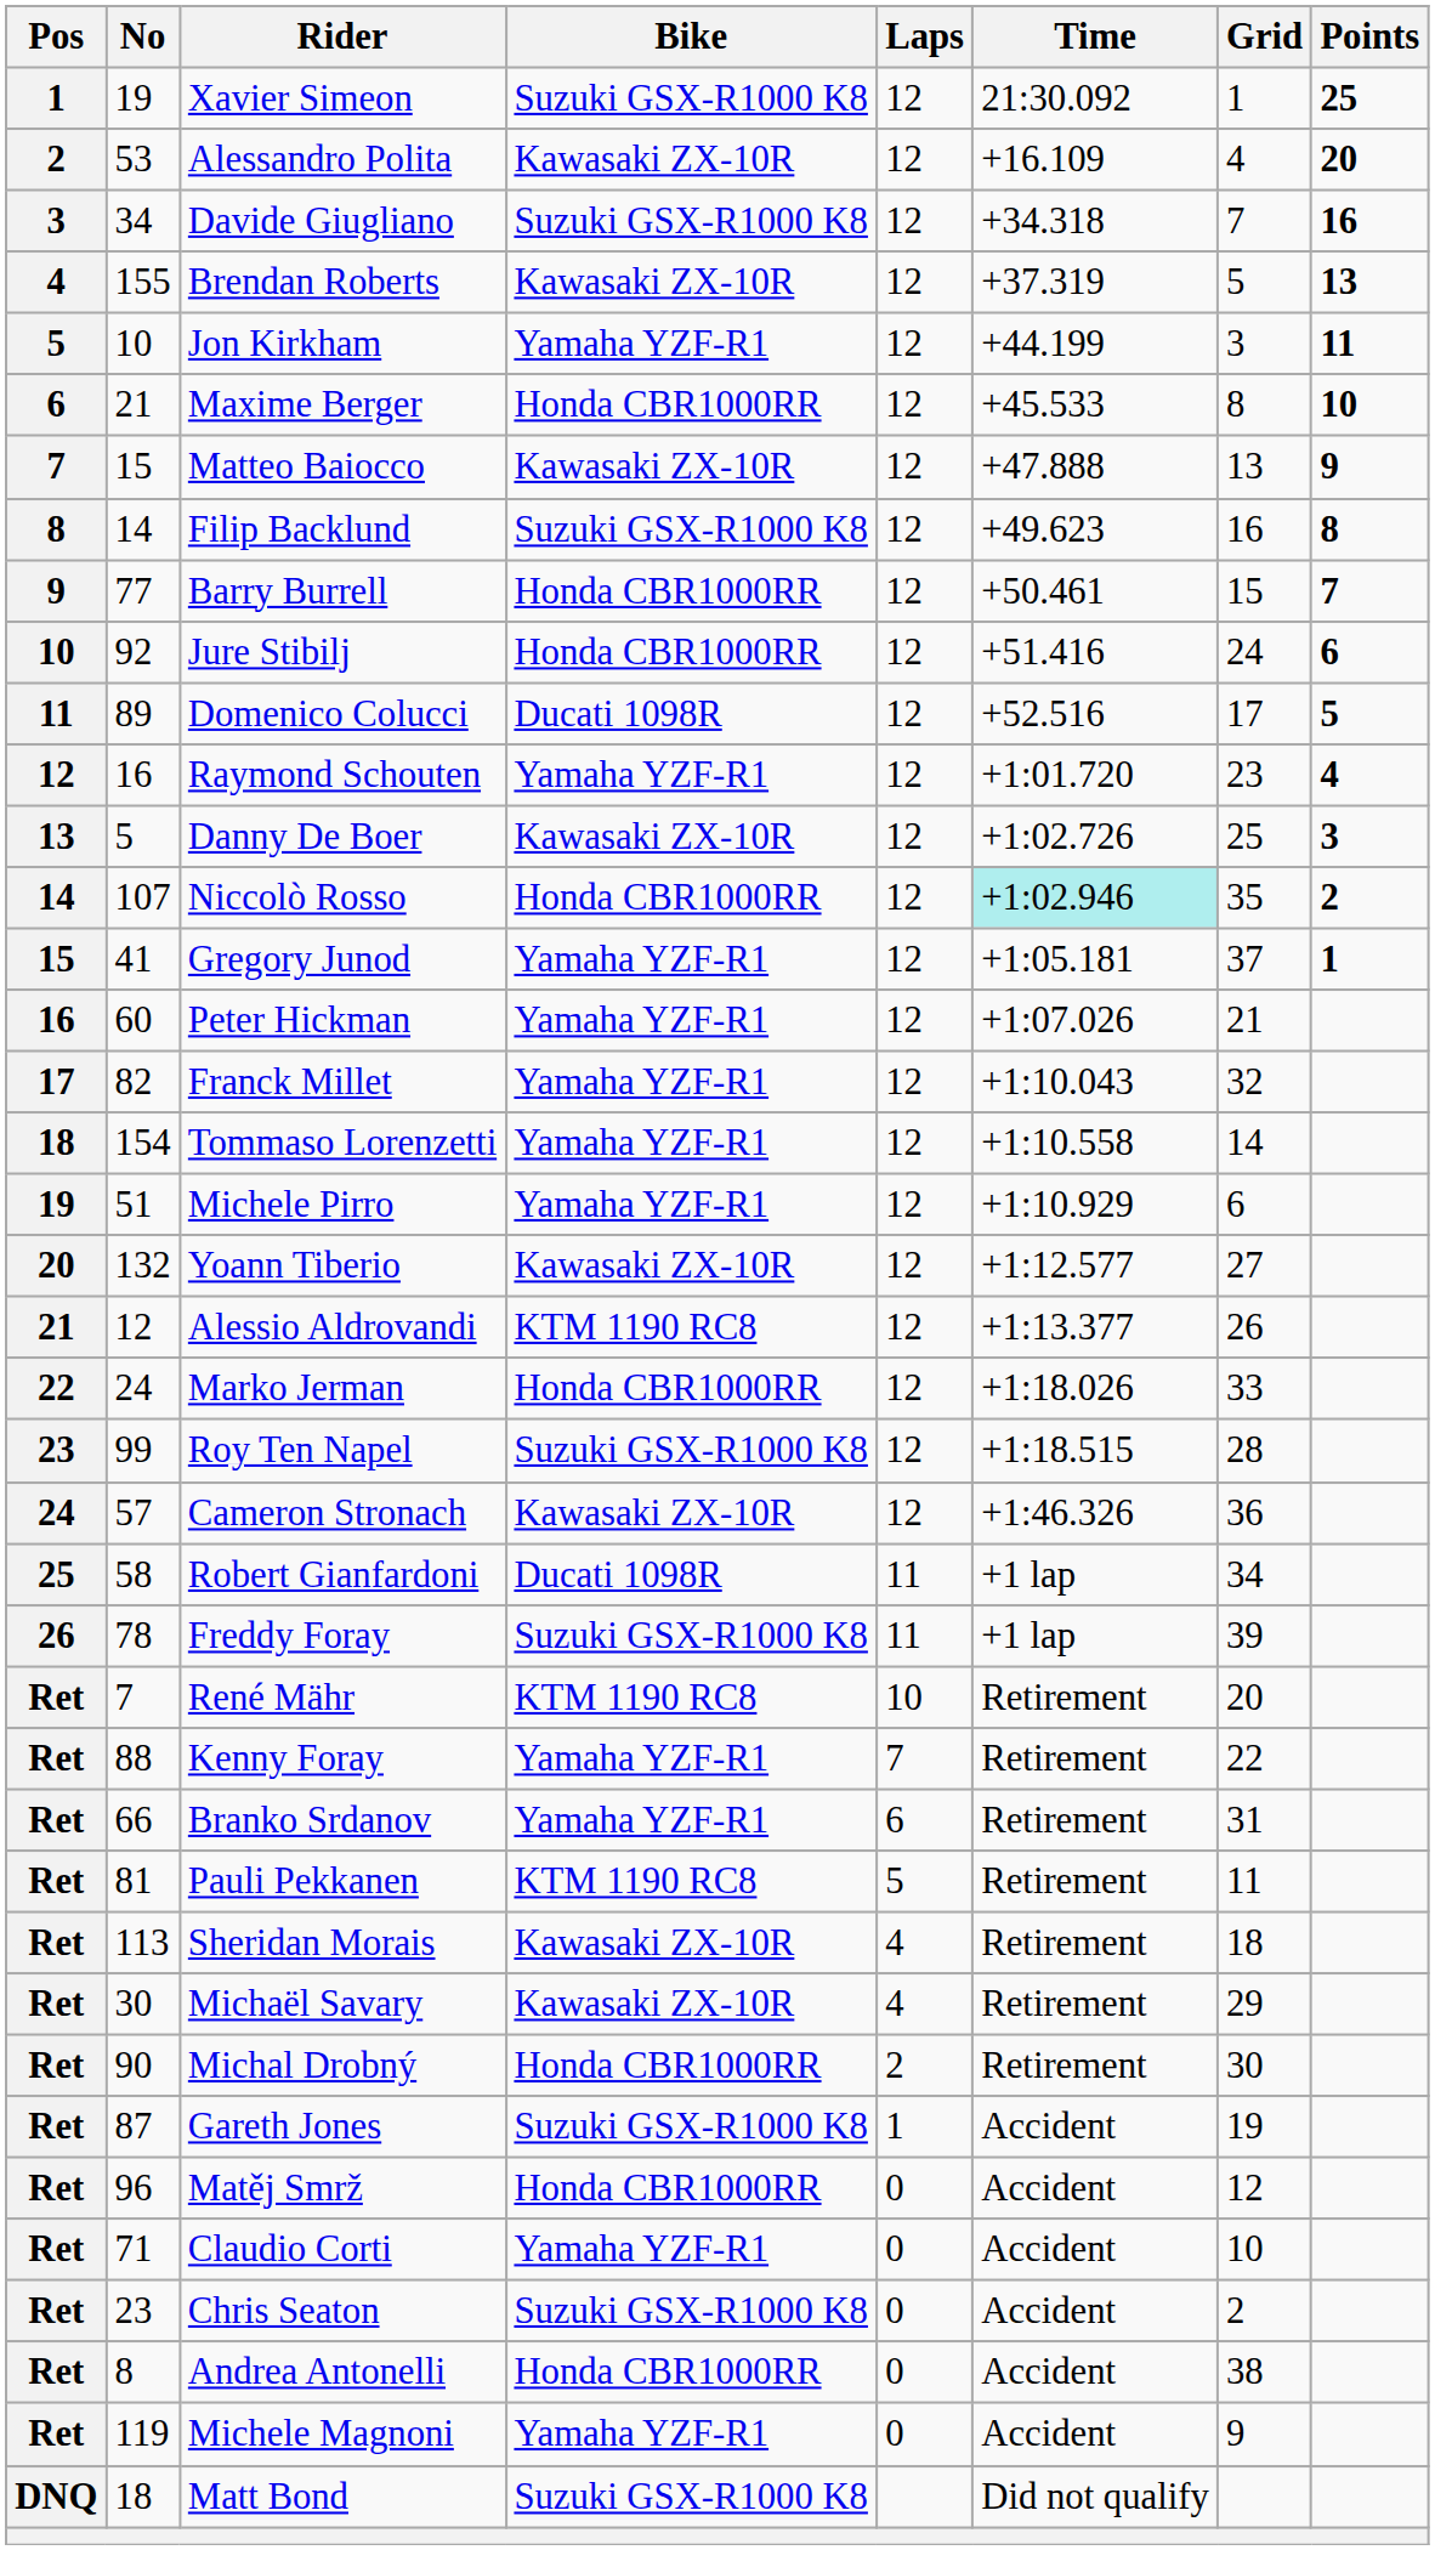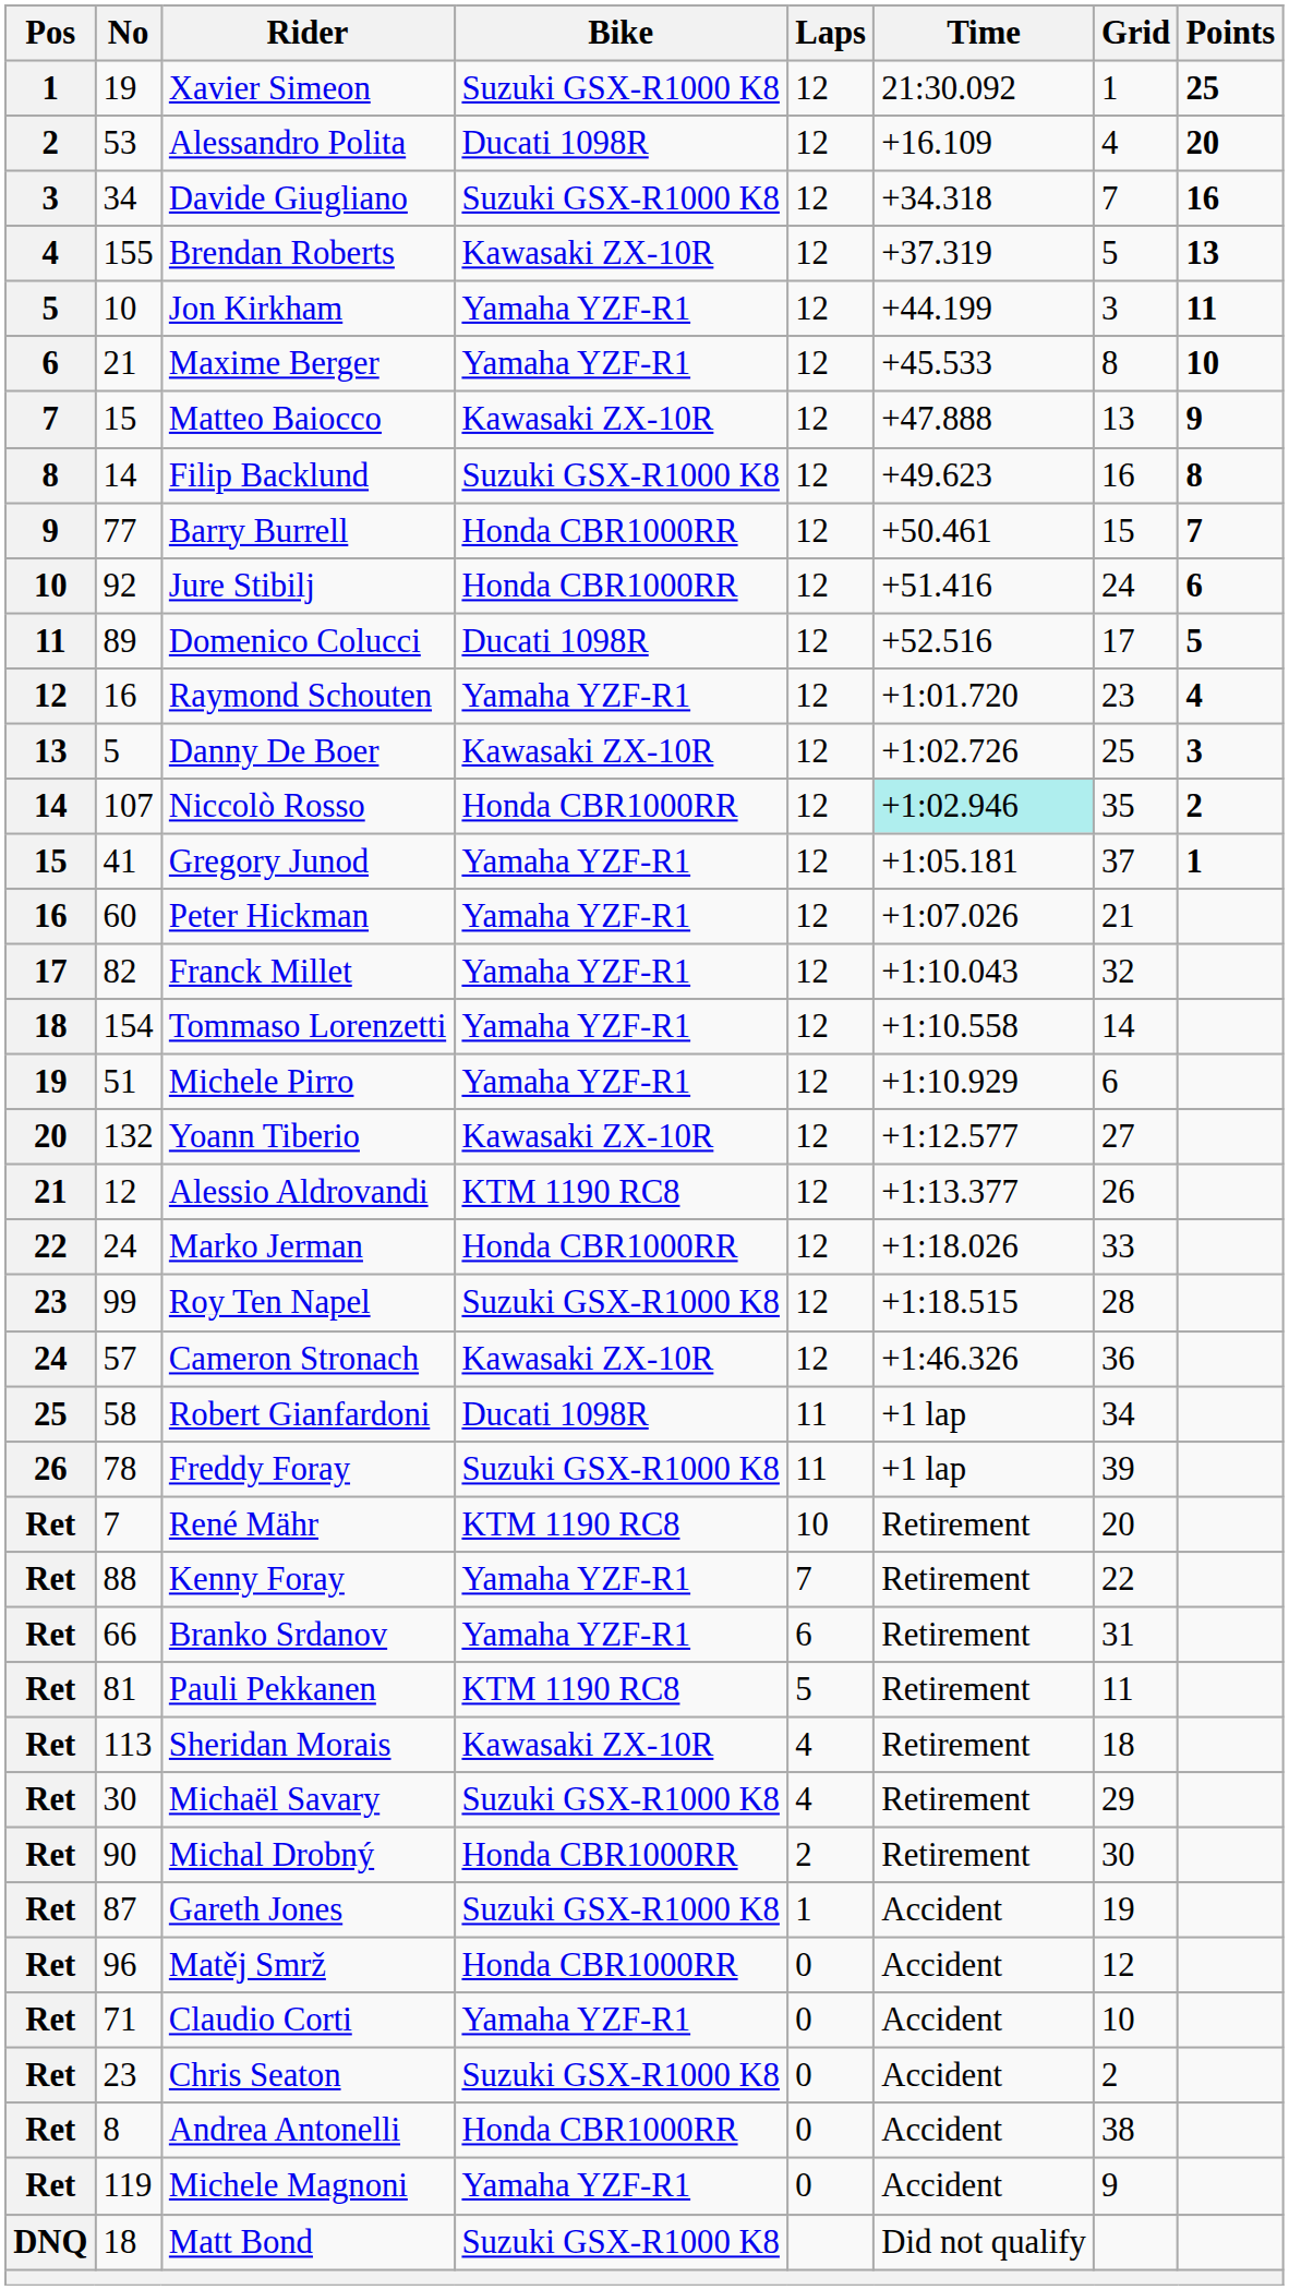 <table class="wikitable" style="font-size: 95%;">
 <tr>
 <th>Pos</th>
 <th>No</th>
 <th>Rider</th>
 <th>Bike</th>
 <th>Laps</th>
 <th>Time</th>
 <th>Grid</th>
 <th>Points</th>
 </tr>
 <tr>
 <th>1</th>
 <td>19</td>
 <td> <a href='#'>Xavier Simeon</a></td>
 <td><a href='#'>Suzuki GSX-R1000 K8</a></td>
 <td>12</td>
 <td>21:30.092</td>
 <td>1</td>
 <td><strong>25</strong></td>
 </tr>
 <tr>
 <th>2</th>
 <td>53</td>
 <td> <a href='#'>Alessandro Polita</a></td>
-<td><a href='#'>Kawasaki ZX-10R</a></td>
+<td><a href='#'>Ducati 1098R</a></td>
 <td>12</td>
 <td>+16.109</td>
 <td>4</td>
 <td><strong>20</strong></td>
 </tr>
 <tr>
 <th>3</th>
 <td>34</td>
 <td> <a href='#'>Davide Giugliano</a></td>
 <td><a href='#'>Suzuki GSX-R1000 K8</a></td>
 <td>12</td>
 <td>+34.318</td>
 <td>7</td>
 <td><strong>16</strong></td>
 </tr>
 <tr>
 <th>4</th>
 <td>155</td>
 <td> <a href='#'>Brendan Roberts</a></td>
 <td><a href='#'>Kawasaki ZX-10R</a></td>
 <td>12</td>
 <td>+37.319</td>
 <td>5</td>
 <td><strong>13</strong></td>
 </tr>
 <tr>
 <th>5</th>
 <td>10</td>
 <td> <a href='#'>Jon Kirkham</a></td>
 <td><a href='#'>Yamaha YZF-R1</a></td>
 <td>12</td>
 <td>+44.199</td>
 <td>3</td>
 <td><strong>11</strong></td>
 </tr>
 <tr>
 <th>6</th>
 <td>21</td>
 <td> <a href='#'>Maxime Berger</a></td>
-<td><a href='#'>Honda CBR1000RR</a></td>
+<td><a href='#'>Yamaha YZF-R1</a></td>
 <td>12</td>
 <td>+45.533</td>
 <td>8</td>
 <td><strong>10</strong></td>
 </tr>
 <tr>
 <th>7</th>
 <td>15</td>
 <td> <a href='#'>Matteo Baiocco</a></td>
 <td><a href='#'>Kawasaki ZX-10R</a></td>
 <td>12</td>
 <td>+47.888</td>
 <td>13</td>
 <td><strong>9</strong></td>
 </tr>
 <tr>
 <th>8</th>
 <td>14</td>
 <td> <a href='#'>Filip Backlund</a></td>
 <td><a href='#'>Suzuki GSX-R1000 K8</a></td>
 <td>12</td>
 <td>+49.623</td>
 <td>16</td>
 <td><strong>8</strong></td>
 </tr>
 <tr>
 <th>9</th>
 <td>77</td>
 <td> <a href='#'>Barry Burrell</a></td>
 <td><a href='#'>Honda CBR1000RR</a></td>
 <td>12</td>
 <td>+50.461</td>
 <td>15</td>
 <td><strong>7</strong></td>
 </tr>
 <tr>
 <th>10</th>
 <td>92</td>
 <td> <a href='#'>Jure Stibilj</a></td>
 <td><a href='#'>Honda CBR1000RR</a></td>
 <td>12</td>
 <td>+51.416</td>
 <td>24</td>
 <td><strong>6</strong></td>
 </tr>
 <tr>
 <th>11</th>
 <td>89</td>
 <td> <a href='#'>Domenico Colucci</a></td>
 <td><a href='#'>Ducati 1098R</a></td>
 <td>12</td>
 <td>+52.516</td>
 <td>17</td>
 <td><strong>5</strong></td>
 </tr>
 <tr>
 <th>12</th>
 <td>16</td>
 <td> <a href='#'>Raymond Schouten</a></td>
 <td><a href='#'>Yamaha YZF-R1</a></td>
 <td>12</td>
 <td>+1:01.720</td>
 <td>23</td>
 <td><strong>4</strong></td>
 </tr>
 <tr>
 <th>13</th>
 <td>5</td>
 <td> <a href='#'>Danny De Boer</a></td>
 <td><a href='#'>Kawasaki ZX-10R</a></td>
 <td>12</td>
 <td>+1:02.726</td>
 <td>25</td>
 <td><strong>3</strong></td>
 </tr>
 <tr>
 <th>14</th>
 <td>107</td>
 <td> <a href='#'>Niccolò Rosso</a></td>
 <td><a href='#'>Honda CBR1000RR</a></td>
 <td>12</td>
 <td style="background: paleturquoise;">+1:02.946</td>
 <td>35</td>
 <td><strong>2</strong></td>
 </tr>
 <tr>
 <th>15</th>
 <td>41</td>
 <td> <a href='#'>Gregory Junod</a></td>
 <td><a href='#'>Yamaha YZF-R1</a></td>
 <td>12</td>
 <td>+1:05.181</td>
 <td>37</td>
 <td><strong>1</strong></td>
 </tr>
 <tr>
 <th>16</th>
 <td>60</td>
 <td> <a href='#'>Peter Hickman</a></td>
 <td><a href='#'>Yamaha YZF-R1</a></td>
 <td>12</td>
 <td>+1:07.026</td>
 <td>21</td>
 <td></td>
 </tr>
 <tr>
 <th>17</th>
 <td>82</td>
 <td> <a href='#'>Franck Millet</a></td>
 <td><a href='#'>Yamaha YZF-R1</a></td>
 <td>12</td>
 <td>+1:10.043</td>
 <td>32</td>
 <td></td>
 </tr>
 <tr>
 <th>18</th>
 <td>154</td>
 <td> <a href='#'>Tommaso Lorenzetti</a></td>
 <td><a href='#'>Yamaha YZF-R1</a></td>
 <td>12</td>
 <td>+1:10.558</td>
 <td>14</td>
 <td></td>
 </tr>
 <tr>
 <th>19</th>
 <td>51</td>
 <td> <a href='#'>Michele Pirro</a></td>
 <td><a href='#'>Yamaha YZF-R1</a></td>
 <td>12</td>
 <td>+1:10.929</td>
 <td>6</td>
 <td></td>
 </tr>
 <tr>
 <th>20</th>
 <td>132</td>
 <td> <a href='#'>Yoann Tiberio</a></td>
 <td><a href='#'>Kawasaki ZX-10R</a></td>
 <td>12</td>
 <td>+1:12.577</td>
 <td>27</td>
 <td></td>
 </tr>
 <tr>
 <th>21</th>
 <td>12</td>
 <td> <a href='#'>Alessio Aldrovandi</a></td>
 <td><a href='#'>KTM 1190 RC8</a></td>
 <td>12</td>
 <td>+1:13.377</td>
 <td>26</td>
 <td></td>
 </tr>
 <tr>
 <th>22</th>
 <td>24</td>
 <td> <a href='#'>Marko Jerman</a></td>
 <td><a href='#'>Honda CBR1000RR</a></td>
 <td>12</td>
 <td>+1:18.026</td>
 <td>33</td>
 <td></td>
 </tr>
 <tr>
 <th>23</th>
 <td>99</td>
 <td> <a href='#'>Roy Ten Napel</a></td>
 <td><a href='#'>Suzuki GSX-R1000 K8</a></td>
 <td>12</td>
 <td>+1:18.515</td>
 <td>28</td>
 <td></td>
 </tr>
 <tr>
 <th>24</th>
 <td>57</td>
 <td> <a href='#'>Cameron Stronach</a></td>
 <td><a href='#'>Kawasaki ZX-10R</a></td>
 <td>12</td>
 <td>+1:46.326</td>
 <td>36</td>
 <td></td>
 </tr>
 <tr>
 <th>25</th>
 <td>58</td>
 <td> <a href='#'>Robert Gianfardoni</a></td>
 <td><a href='#'>Ducati 1098R</a></td>
 <td>11</td>
 <td>+1 lap</td>
 <td>34</td>
 <td></td>
 </tr>
 <tr>
 <th>26</th>
 <td>78</td>
 <td> <a href='#'>Freddy Foray</a></td>
 <td><a href='#'>Suzuki GSX-R1000 K8</a></td>
 <td>11</td>
 <td>+1 lap</td>
 <td>39</td>
 <td></td>
 </tr>
 <tr>
 <th>Ret</th>
 <td>7</td>
 <td> <a href='#'>René Mähr</a></td>
 <td><a href='#'>KTM 1190 RC8</a></td>
 <td>10</td>
 <td>Retirement</td>
 <td>20</td>
 <td></td>
 </tr>
 <tr>
 <th>Ret</th>
 <td>88</td>
 <td> <a href='#'>Kenny Foray</a></td>
 <td><a href='#'>Yamaha YZF-R1</a></td>
 <td>7</td>
 <td>Retirement</td>
 <td>22</td>
 <td></td>
 </tr>
 <tr>
 <th>Ret</th>
 <td>66</td>
 <td> <a href='#'>Branko Srdanov</a></td>
 <td><a href='#'>Yamaha YZF-R1</a></td>
 <td>6</td>
 <td>Retirement</td>
 <td>31</td>
 <td></td>
 </tr>
 <tr>
 <th>Ret</th>
 <td>81</td>
 <td> <a href='#'>Pauli Pekkanen</a></td>
 <td><a href='#'>KTM 1190 RC8</a></td>
 <td>5</td>
 <td>Retirement</td>
 <td>11</td>
 <td></td>
 </tr>
 <tr>
 <th>Ret</th>
 <td>113</td>
 <td> <a href='#'>Sheridan Morais</a></td>
 <td><a href='#'>Kawasaki ZX-10R</a></td>
 <td>4</td>
 <td>Retirement</td>
 <td>18</td>
 <td></td>
 </tr>
 <tr>
 <th>Ret</th>
 <td>30</td>
 <td> <a href='#'>Michaël Savary</a></td>
-<td><a href='#'>Kawasaki ZX-10R</a></td>
+<td><a href='#'>Suzuki GSX-R1000 K8</a></td>
 <td>4</td>
 <td>Retirement</td>
 <td>29</td>
 <td></td>
 </tr>
 <tr>
 <th>Ret</th>
 <td>90</td>
 <td> <a href='#'>Michal Drobný</a></td>
 <td><a href='#'>Honda CBR1000RR</a></td>
 <td>2</td>
 <td>Retirement</td>
 <td>30</td>
 <td></td>
 </tr>
 <tr>
 <th>Ret</th>
 <td>87</td>
 <td> <a href='#'>Gareth Jones</a></td>
 <td><a href='#'>Suzuki GSX-R1000 K8</a></td>
 <td>1</td>
 <td>Accident</td>
 <td>19</td>
 <td></td>
 </tr>
 <tr>
 <th>Ret</th>
 <td>96</td>
 <td> <a href='#'>Matěj Smrž</a></td>
 <td><a href='#'>Honda CBR1000RR</a></td>
 <td>0</td>
 <td>Accident</td>
 <td>12</td>
 <td></td>
 </tr>
 <tr>
 <th>Ret</th>
 <td>71</td>
 <td> <a href='#'>Claudio Corti</a></td>
 <td><a href='#'>Yamaha YZF-R1</a></td>
 <td>0</td>
 <td>Accident</td>
 <td>10</td>
 <td></td>
 </tr>
 <tr>
 <th>Ret</th>
 <td>23</td>
 <td> <a href='#'>Chris Seaton</a></td>
 <td><a href='#'>Suzuki GSX-R1000 K8</a></td>
 <td>0</td>
 <td>Accident</td>
 <td>2</td>
 <td></td>
 </tr>
 <tr>
 <th>Ret</th>
 <td>8</td>
 <td> <a href='#'>Andrea Antonelli</a></td>
 <td><a href='#'>Honda CBR1000RR</a></td>
 <td>0</td>
 <td>Accident</td>
 <td>38</td>
 <td></td>
 </tr>
 <tr>
 <th>Ret</th>
 <td>119</td>
 <td> <a href='#'>Michele Magnoni</a></td>
 <td><a href='#'>Yamaha YZF-R1</a></td>
 <td>0</td>
 <td>Accident</td>
 <td>9</td>
 <td></td>
 </tr>
 <tr>
 <th>DNQ</th>
 <td>18</td>
 <td> <a href='#'>Matt Bond</a></td>
 <td><a href='#'>Suzuki GSX-R1000 K8</a></td>
 <td></td>
 <td>Did not qualify</td>
 <td></td>
 <td></td>
 </tr>
 <tr>
 <th colspan=8></th>
 </tr>
 </table>
